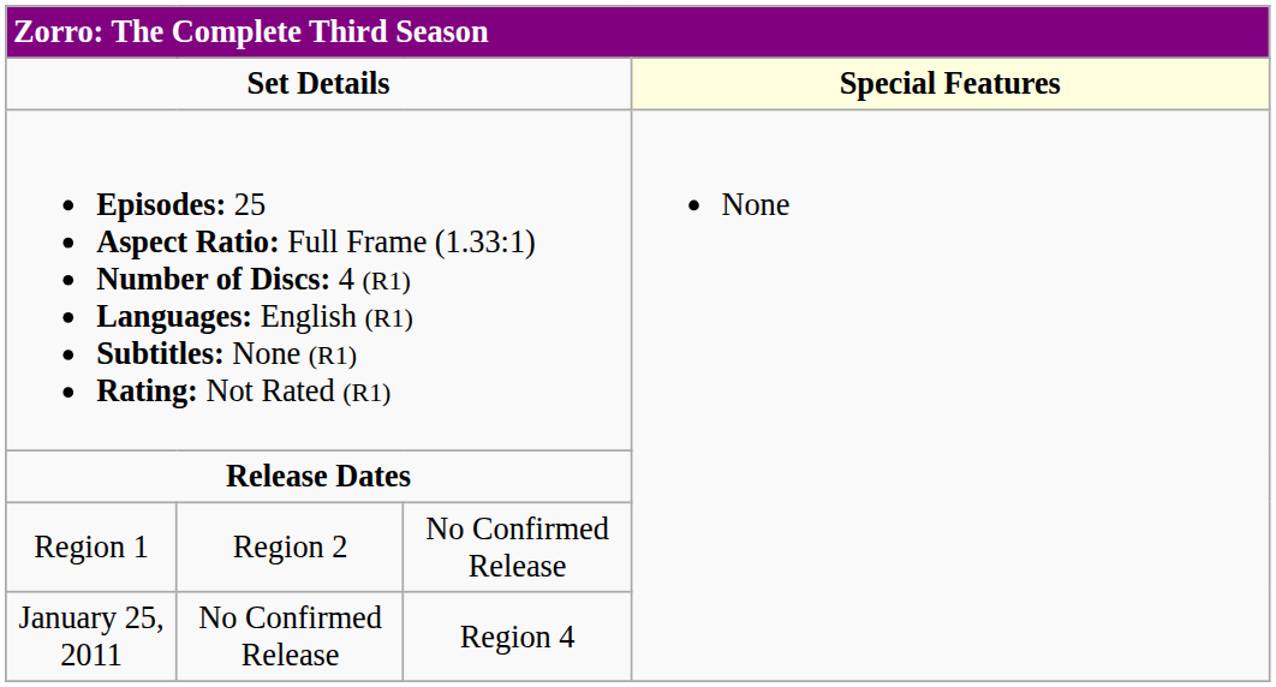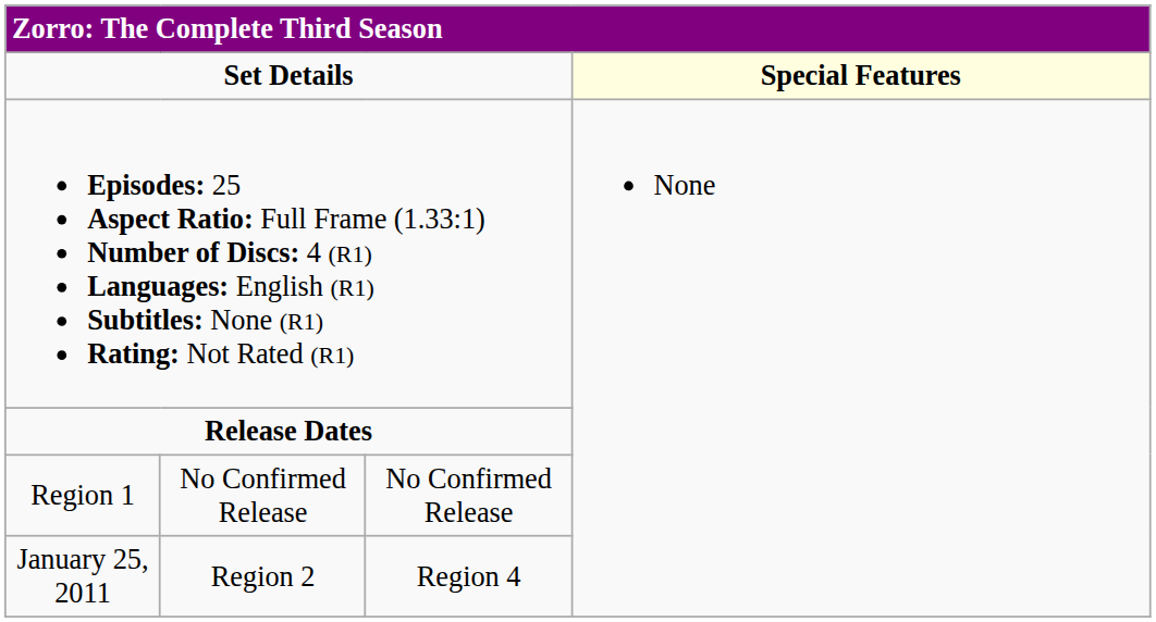 <table class="wikitable" style="font-size: 95%;">
 <tr style="background:purple;">
 <td colspan="5" style="color:white"><strong>Zorro: The Complete Third Season</strong></td>
 </tr>
 <tr style="vertical-align:top; text-align:center;">
 <td style="width:400px;" colspan="3"><strong>Set Details</strong></td>
 <td style="background: lightyellow; width:300px; "><strong>Special Features</strong></td>
 </tr>
 <tr valign="top">
 <td colspan="3"  style="text-align:left; width:400px;"><br><ul><li><strong>Episodes:</strong> 25</li><li><strong>Aspect Ratio:</strong> Full Frame (1.33:1)</li><li><strong>Number of Discs:</strong> 4 <small>(R1)</small></li><li><strong>Languages:</strong> English <small>(R1)</small></li><li><strong>Subtitles:</strong> None <small>(R1)</small></li><li><strong>Rating:</strong> Not Rated <small>(R1)</small></li></ul></td>
 <td rowspan="4"  style="text-align:left; width:300px;"><br><ul><li>None</li></ul></td>
 </tr>
 <tr>
 <td colspan="3" style="text-align:center;"><strong>Release Dates</strong></td>
 </tr>
 <tr style="text-align:center;">
 <td>Region 1</td>
-<td>Region 2</td>
+<td>No Confirmed Release</td>
 <td>No Confirmed Release</td>
 </tr>
 <tr style="text-align:center;">
 <td>January 25, 2011</td>
-<td>No Confirmed Release</td>
+<td>Region 2</td>
 <td>Region 4</td>
 </tr>
 </table>
